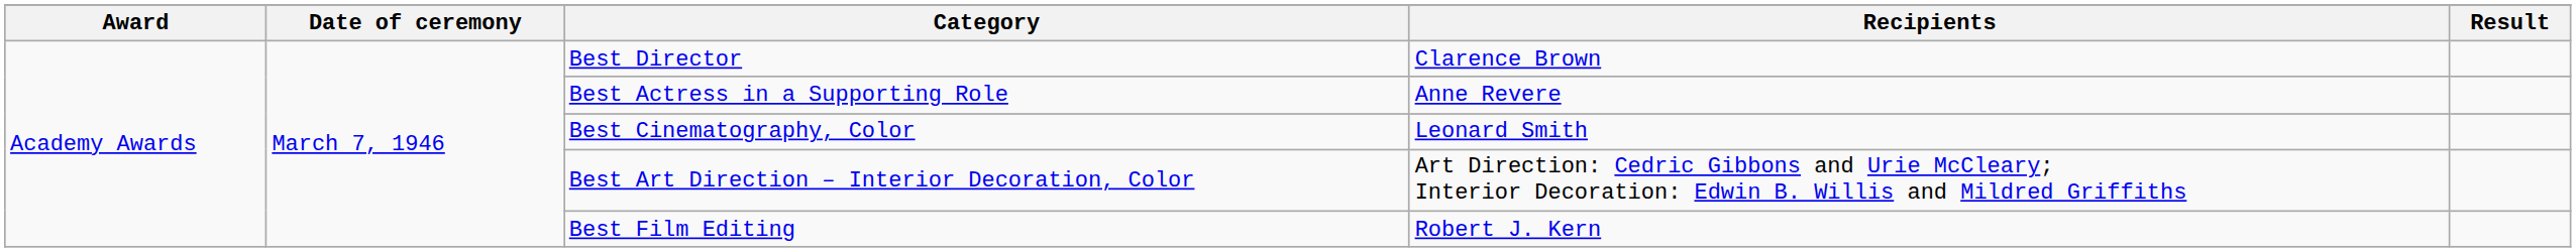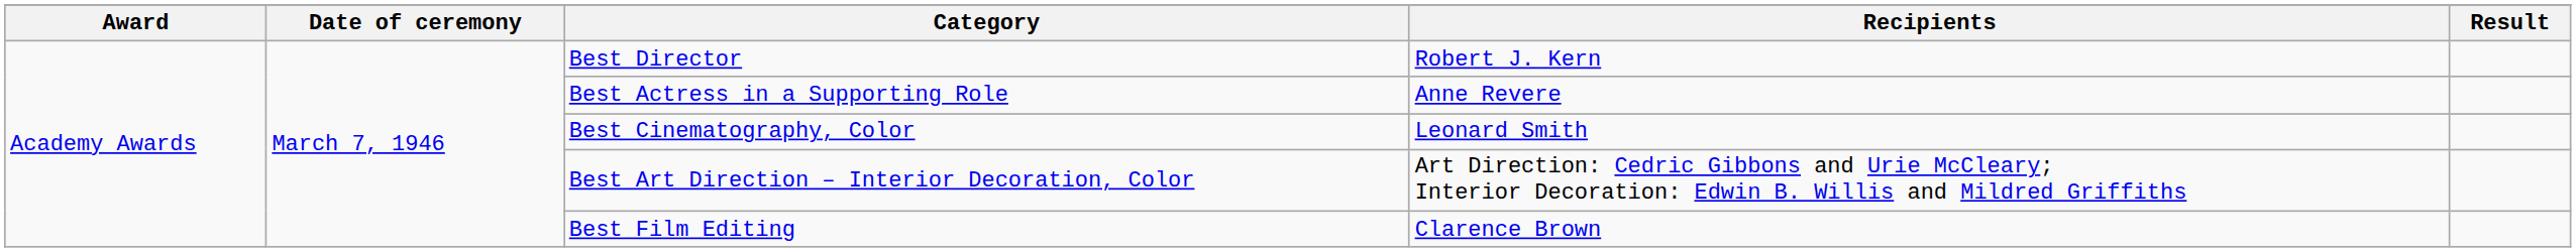 <table class="wikitable" style="width:95%;">
 <tr style="background:#ccc; text-align:center;">
 </tr>
 <tr>
 <th>Award</th>
 <th>Date of ceremony</th>
 <th>Category</th>
 <th>Recipients</th>
 <th>Result</th>
 </tr>
 <tr>
 <td rowspan="5"><a href='#'>Academy Awards</a></td>
 <td rowspan="5"><a href='#'>March 7, 1946</a></td>
 <td><a href='#'>Best Director</a></td>
-<td><a href='#'>Clarence Brown</a></td>
+<td><a href='#'>Robert J. Kern</a></td>
 <td></td>
 </tr>
 <tr>
 <td><a href='#'>Best Actress in a Supporting Role</a></td>
 <td><a href='#'>Anne Revere</a></td>
 <td></td>
 </tr>
 <tr>
 <td><a href='#'>Best Cinematography, Color</a></td>
 <td><a href='#'>Leonard Smith</a></td>
 <td></td>
 </tr>
 <tr>
 <td><a href='#'>Best Art Direction – Interior Decoration, Color</a></td>
 <td>Art Direction: <a href='#'>Cedric Gibbons</a> and <a href='#'>Urie McCleary</a>;<br>Interior Decoration: <a href='#'>Edwin B. Willis</a> and <a href='#'>Mildred Griffiths</a></td>
 <td></td>
 </tr>
 <tr>
 <td><a href='#'>Best Film Editing</a></td>
-<td><a href='#'>Robert J. Kern</a></td>
+<td><a href='#'>Clarence Brown</a></td>
 <td></td>
 </tr>
 </table>
